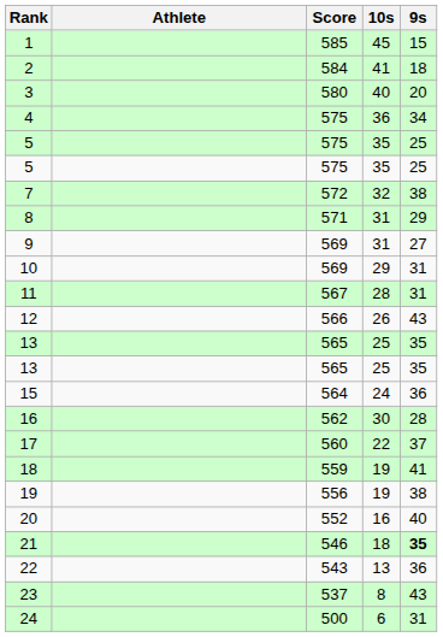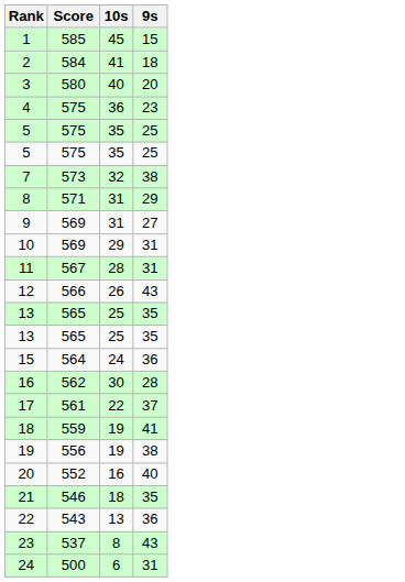 <table class=wikitable style="text-align:center">
 <tr>
 <th width=40>Rank</th>
-<th width=250>Athlete</th>
 <th width=50>Score</th>
 <th width=30>10s</th>
 <th width=30>9s</th>
 </tr>
 <tr bgcolor="ccffcc">
 <td>1</td>
-<td align=left></td>
 <td>585</td>
 <td>45</td>
 <td>15</td>
 </tr>
 <tr bgcolor="ccffcc">
 <td>2</td>
-<td align=left></td>
 <td>584</td>
 <td>41</td>
 <td>18</td>
 </tr>
 <tr bgcolor="ccffcc">
 <td>3</td>
-<td align=left></td>
 <td>580</td>
 <td>40</td>
 <td>20</td>
 </tr>
 <tr bgcolor="ccffcc">
 <td>4</td>
-<td align=left></td>
 <td>575</td>
 <td>36</td>
-<td>34</td>
+<td>23</td>
 </tr>
 <tr bgcolor="ccffcc">
 <td>5</td>
-<td align=left></td>
 <td>575</td>
 <td>35</td>
 <td>25</td>
 </tr>
 <tr>
 <td>5</td>
-<td align=left></td>
 <td>575</td>
 <td>35</td>
 <td>25</td>
 </tr>
 <tr bgcolor="ccffcc">
 <td>7</td>
-<td align=left></td>
-<td>572</td>
+<td>573</td>
 <td>32</td>
 <td>38</td>
 </tr>
 <tr bgcolor="ccffcc">
 <td>8</td>
-<td align=left></td>
 <td>571</td>
 <td>31</td>
 <td>29</td>
 </tr>
 <tr>
 <td>9</td>
-<td align=left></td>
 <td>569</td>
 <td>31</td>
 <td>27</td>
 </tr>
 <tr>
 <td>10</td>
-<td align=left></td>
 <td>569</td>
 <td>29</td>
 <td>31</td>
 </tr>
 <tr bgcolor="ccffcc">
 <td>11</td>
-<td align=left></td>
 <td>567</td>
 <td>28</td>
 <td>31</td>
 </tr>
 <tr>
 <td>12</td>
-<td align=left></td>
 <td>566</td>
 <td>26</td>
 <td>43</td>
 </tr>
 <tr bgcolor="ccffcc">
 <td>13</td>
-<td align=left></td>
 <td>565</td>
 <td>25</td>
 <td>35</td>
 </tr>
 <tr>
 <td>13</td>
-<td align=left></td>
 <td>565</td>
 <td>25</td>
 <td>35</td>
 </tr>
 <tr>
 <td>15</td>
-<td align=left></td>
 <td>564</td>
 <td>24</td>
 <td>36</td>
 </tr>
 <tr bgcolor="ccffcc">
 <td>16</td>
-<td align=left></td>
 <td>562</td>
 <td>30</td>
 <td>28</td>
 </tr>
 <tr bgcolor="ccffcc">
 <td>17</td>
-<td align=left></td>
-<td>560</td>
+<td>561</td>
 <td>22</td>
 <td>37</td>
 </tr>
 <tr bgcolor="ccffcc">
 <td>18</td>
-<td align=left></td>
 <td>559</td>
 <td>19</td>
 <td>41</td>
 </tr>
 <tr>
 <td>19</td>
-<td align=left></td>
 <td>556</td>
 <td>19</td>
 <td>38</td>
 </tr>
 <tr>
 <td>20</td>
-<td align=left></td>
 <td>552</td>
 <td>16</td>
 <td>40</td>
 </tr>
 <tr bgcolor="ccffcc">
 <td>21</td>
-<td align=left></td>
 <td>546</td>
 <td>18</td>
-<td><strong>35</strong></td>
+<td>35</td>
 </tr>
 <tr>
 <td>22</td>
-<td align=left></td>
 <td>543</td>
 <td>13</td>
 <td>36</td>
 </tr>
 <tr bgcolor="ccffcc">
 <td>23</td>
-<td align=left></td>
 <td>537</td>
 <td>8</td>
 <td>43</td>
 </tr>
 <tr bgcolor="ccffcc">
 <td>24</td>
-<td align=left></td>
 <td>500</td>
 <td>6</td>
 <td>31</td>
 </tr>
 </table>
